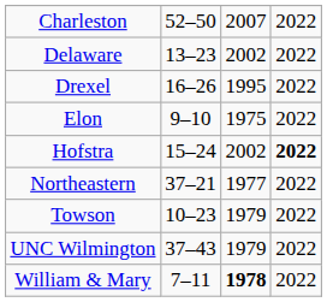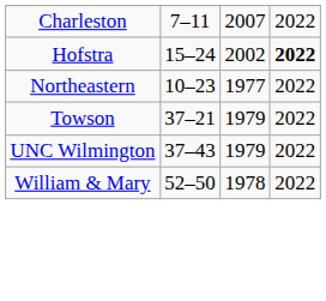 <table class="wikitable">
 <tr>
 </tr>
 <tr align="center">
 <td><a href='#'>Charleston</a></td>
-<td>52–50</td>
+<td>7–11</td>
 <td>2007</td>
-<td>2022</td>
-</tr>
-<tr align="center">
-<td><a href='#'>Delaware</a></td>
-<td>13–23</td>
-<td>2002</td>
-<td>2022</td>
-</tr>
-<tr align="center">
-<td><a href='#'>Drexel</a></td>
-<td>16–26</td>
-<td>1995</td>
-<td>2022</td>
-</tr>
-<tr align="center">
-<td><a href='#'>Elon</a></td>
-<td>9–10</td>
-<td>1975</td>
 <td>2022</td>
 </tr>
 <tr align="center">
 <td><a href='#'>Hofstra</a></td>
 <td>15–24</td>
 <td>2002</td>
 <td><strong>2022</strong></td>
 </tr>
 <tr align="center">
 <td><a href='#'>Northeastern</a></td>
-<td>37–21</td>
+<td>10–23</td>
 <td>1977</td>
 <td>2022</td>
 </tr>
 <tr align="center">
 <td><a href='#'>Towson</a></td>
-<td>10–23</td>
+<td>37–21</td>
 <td>1979</td>
 <td>2022</td>
 </tr>
 <tr align="center">
 <td><a href='#'>UNC Wilmington</a></td>
 <td>37–43</td>
 <td>1979</td>
 <td>2022</td>
 </tr>
 <tr align="center">
 <td><a href='#'>William & Mary</a></td>
-<td>7–11</td>
-<td><strong>1978</strong></td>
+<td>52–50</td>
+<td>1978</td>
 <td>2022</td>
 </tr>
 </table>
